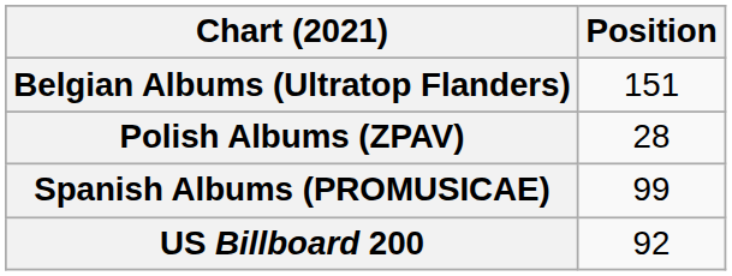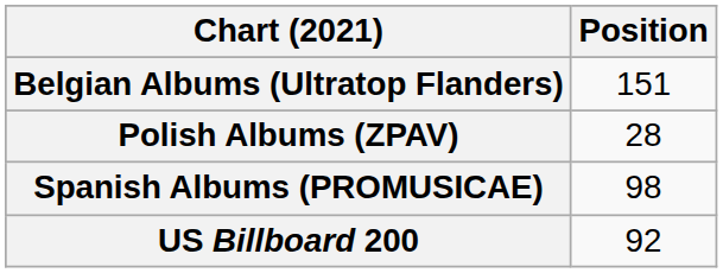 <table class="wikitable sortable plainrowheaders" style="text-align:center">
 <tr>
 <th scope="col">Chart (2021)</th>
 <th scope="col">Position</th>
 </tr>
 <tr>
 <th scope="row">Belgian Albums (Ultratop Flanders)</th>
 <td>151</td>
 </tr>
 <tr>
 <th scope="row">Polish Albums (ZPAV)</th>
 <td>28</td>
 </tr>
 <tr>
 <th scope="row">Spanish Albums (PROMUSICAE)</th>
-<td>99</td>
+<td>98</td>
 </tr>
 <tr>
 <th scope="row">US <em>Billboard</em> 200</th>
 <td>92</td>
 </tr>
 </table>
